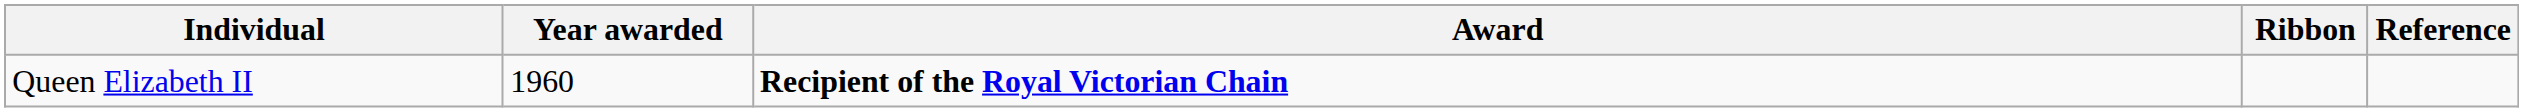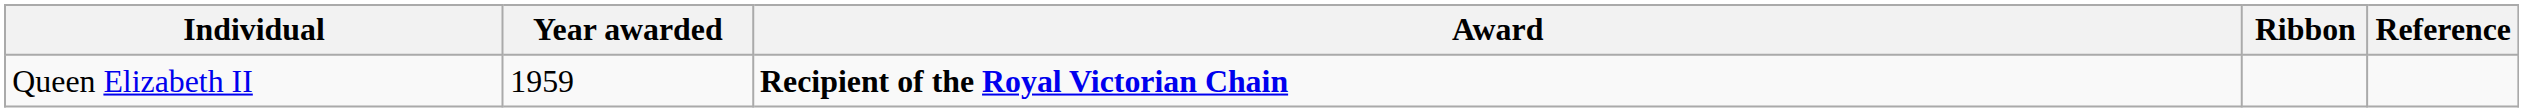 <table class="wikitable" width="100%">
 <tr>
 <th width="20%">Individual</th>
 <th width="10%">Year awarded</th>
 <th width="60%">Award</th>
 <th width="5%">Ribbon</th>
 <th width="5%">Reference</th>
 </tr>
 <tr>
 <td>Queen <a href='#'>Elizabeth II</a></td>
-<td>1960</td>
+<td>1959</td>
 <td><strong>Recipient of the <a href='#'>Royal Victorian Chain</a></strong></td>
 <td></td>
 <td></td>
 </tr>
 </table>
